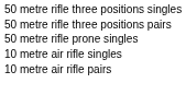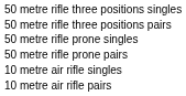 <table>
 <tr>
 <td>50 metre rifle three positions singles<br></td>
 <td></td>
 <td></td>
 <td></td>
 </tr>
 <tr>
 <td>50 metre rifle three positions pairs<br></td>
 <td></td>
 <td></td>
 <td></td>
 </tr>
 <tr>
 <td>50 metre rifle prone singles<br></td>
 <td></td>
 <td></td>
 <td></td>
 </tr>
 <tr>
+<td>50 metre rifle prone pairs<br></td>
+<td></td>
+<td></td>
+<td></td>
+</tr>
+<tr>
 <td>10 metre air rifle singles<br></td>
 <td></td>
 <td></td>
 <td></td>
 </tr>
 <tr>
 <td>10 metre air rifle pairs<br></td>
 <td></td>
 <td></td>
 <td></td>
 </tr>
 </table>
